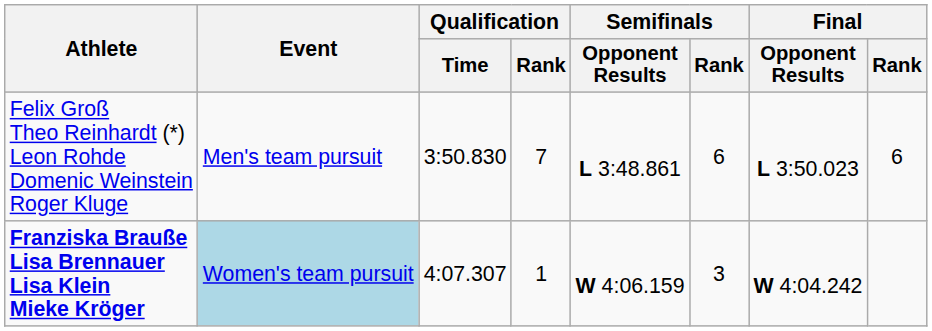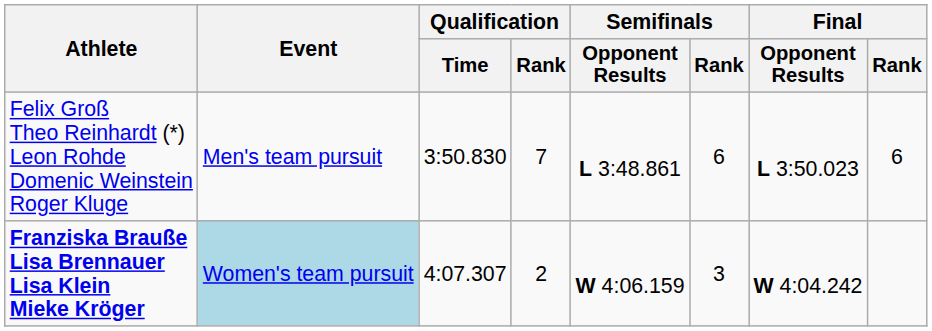 <table class="wikitable" style="font-size:90%">
 <tr>
 <th rowspan=2>Athlete</th>
 <th rowspan=2>Event</th>
 <th colspan=2>Qualification</th>
 <th colspan=2>Semifinals</th>
 <th colspan=2>Final</th>
 </tr>
 <tr style="font-size:95%">
 <th>Time</th>
 <th>Rank</th>
 <th>Opponent<br>Results</th>
 <th>Rank</th>
 <th>Opponent<br>Results</th>
 <th>Rank</th>
 </tr>
 <tr align=center>
 <td align=left><a href='#'>Felix Groß</a><br><a href='#'>Theo Reinhardt</a> (*)<br><a href='#'>Leon Rohde</a><br><a href='#'>Domenic Weinstein</a><br><a href='#'>Roger Kluge</a></td>
 <td align=left><a href='#'>Men's team pursuit</a></td>
 <td>3:50.830</td>
 <td>7</td>
 <td><br><strong>L</strong> 3:48.861</td>
 <td>6</td>
 <td><br><strong>L</strong> 3:50.023</td>
 <td>6</td>
 </tr>
 <tr align=center>
 <td align=left><strong><a href='#'>Franziska Brauße</a><br><a href='#'>Lisa Brennauer</a><br><a href='#'>Lisa Klein</a><br><a href='#'>Mieke Kröger</a></strong></td>
 <td align=left style="background: lightblue;"><a href='#'>Women's team pursuit</a></td>
 <td>4:07.307 </td>
-<td>1</td>
+<td>2</td>
 <td><br><strong>W</strong> 4:06.159 </td>
 <td>3</td>
 <td><br><strong>W</strong> 4:04.242 </td>
 <td></td>
 </tr>
 </table>
